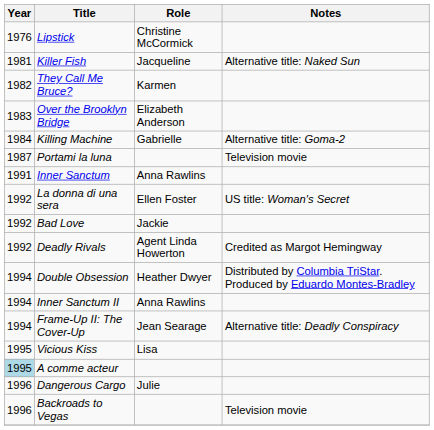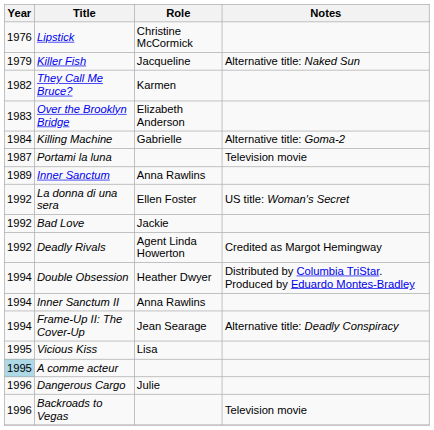 <table class="wikitable sortable">
 <tr>
 <th>Year</th>
 <th>Title</th>
 <th>Role</th>
 <th class="unsortable">Notes</th>
 </tr>
 <tr>
 <td>1976</td>
 <td><em><a href='#'>Lipstick</a></em></td>
 <td>Christine McCormick</td>
 <td></td>
 </tr>
 <tr>
-<td>1981</td>
+<td>1979</td>
 <td><em><a href='#'>Killer Fish</a></em></td>
 <td>Jacqueline</td>
 <td>Alternative title: <em>Naked Sun</em></td>
 </tr>
 <tr>
 <td>1982</td>
 <td><em><a href='#'>They Call Me Bruce?</a></em></td>
 <td>Karmen</td>
 <td></td>
 </tr>
 <tr>
 <td>1983</td>
 <td><em><a href='#'>Over the Brooklyn Bridge</a></em></td>
 <td>Elizabeth Anderson</td>
 <td></td>
 </tr>
 <tr>
 <td>1984</td>
 <td><em>Killing Machine</em></td>
 <td>Gabrielle</td>
 <td>Alternative title: <em>Goma-2</em></td>
 </tr>
 <tr>
 <td>1987</td>
 <td><em>Portami la luna</em></td>
 <td></td>
 <td>Television movie</td>
 </tr>
 <tr>
-<td>1991</td>
+<td>1989</td>
 <td><em><a href='#'>Inner Sanctum</a></em></td>
 <td>Anna Rawlins</td>
 <td></td>
 </tr>
 <tr>
 <td>1992</td>
 <td><em>La donna di una sera</em></td>
 <td>Ellen Foster</td>
 <td>US title: <em>Woman's Secret</em></td>
 </tr>
 <tr>
 <td>1992</td>
 <td><em>Bad Love</em></td>
 <td>Jackie</td>
 <td></td>
 </tr>
 <tr>
 <td>1992</td>
 <td><em>Deadly Rivals</em></td>
 <td>Agent Linda Howerton</td>
 <td>Credited as Margot Hemingway</td>
 </tr>
 <tr>
 <td>1994</td>
 <td><em>Double Obsession</em></td>
 <td>Heather Dwyer</td>
 <td>Distributed by <a href='#'>Columbia TriStar</a>. Produced by <a href='#'>Eduardo Montes-Bradley</a></td>
 </tr>
 <tr>
 <td>1994</td>
 <td><em>Inner Sanctum II</em></td>
 <td>Anna Rawlins</td>
 <td></td>
 </tr>
 <tr>
 <td>1994</td>
 <td><em>Frame-Up II: The Cover-Up</em></td>
 <td>Jean Searage</td>
 <td>Alternative title: <em>Deadly Conspiracy</em></td>
 </tr>
 <tr>
 <td>1995</td>
 <td><em>Vicious Kiss</em></td>
 <td>Lisa</td>
 <td></td>
 </tr>
 <tr>
 <td style="background: lightblue;">1995</td>
 <td><em>A comme acteur</em></td>
 <td></td>
 <td></td>
 </tr>
 <tr>
 <td>1996</td>
 <td><em>Dangerous Cargo</em></td>
 <td>Julie</td>
 <td></td>
 </tr>
 <tr>
 <td>1996</td>
 <td><em>Backroads to Vegas</em></td>
 <td></td>
 <td>Television movie</td>
 </tr>
 <tr>
 </tr>
 </table>
